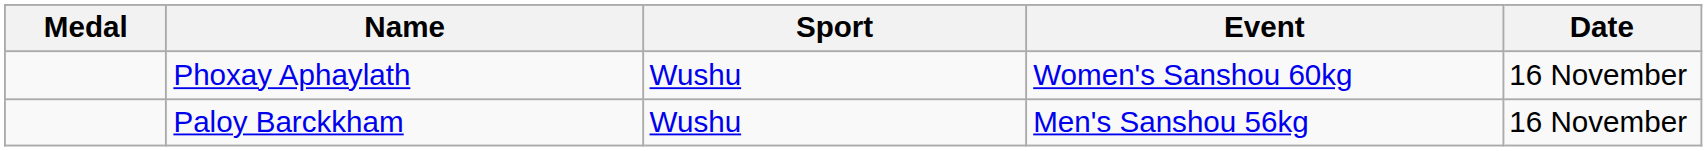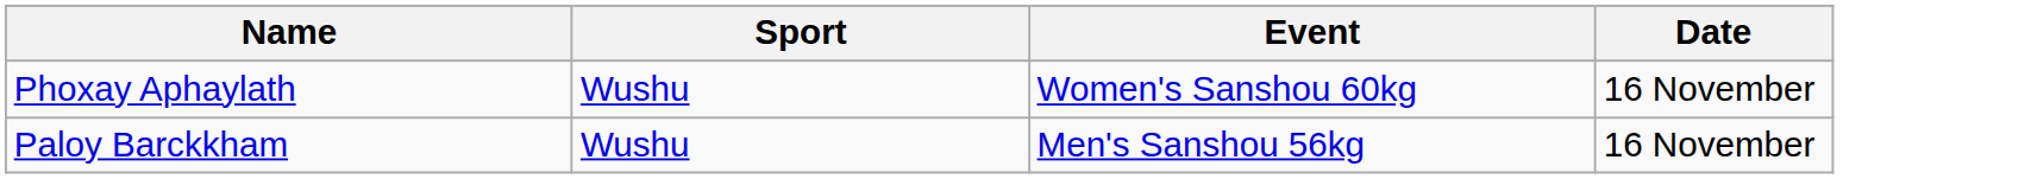 <table class="wikitable sortable" style="font-size:100%">
 <tr>
-<th width="80">Medal</th>
 <th width="250">Name</th>
 <th width="200">Sport</th>
 <th width="250">Event</th>
 <th width="100">Date</th>
 </tr>
 <tr>
-<td></td>
 <td><a href='#'>Phoxay Aphaylath</a></td>
 <td><a href='#'>Wushu</a></td>
 <td><a href='#'>Women's Sanshou 60kg</a></td>
 <td>16 November</td>
 </tr>
 <tr>
-<td></td>
 <td><a href='#'>Paloy Barckkham</a></td>
 <td><a href='#'>Wushu</a></td>
 <td><a href='#'>Men's Sanshou 56kg</a></td>
 <td>16 November</td>
 </tr>
 </table>
